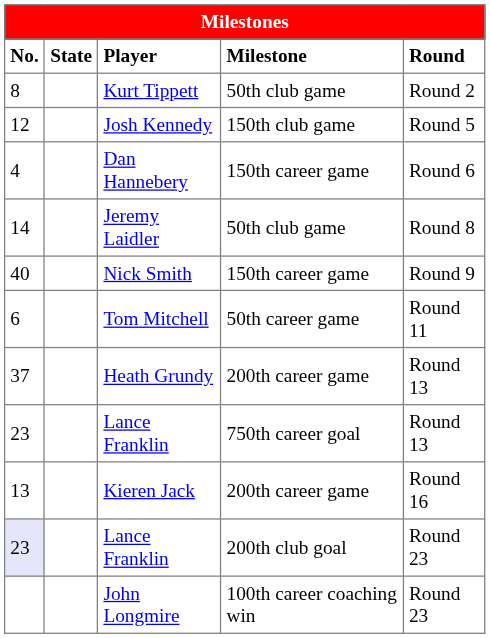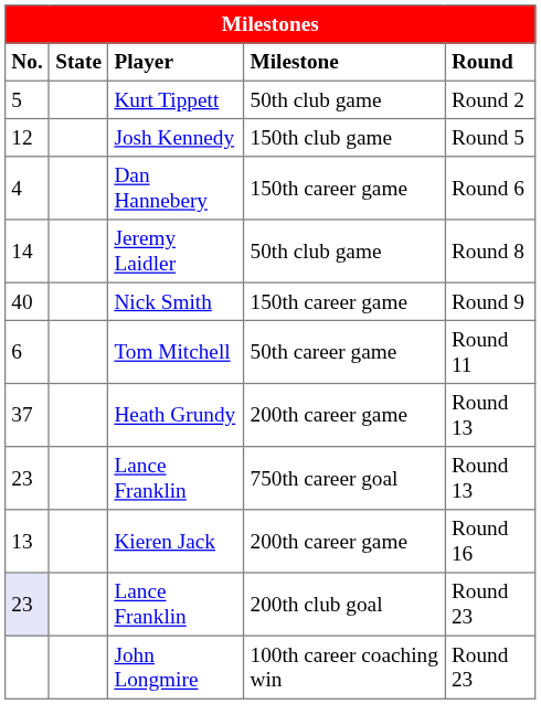 <table border="1" cellpadding="4" cellspacing="0"  style="text-align:left; font-size:95%; border-collapse:collapse; width:30%;">
 <tr style="background:red; color: white; text-align:center;">
 <th colspan="5" style="background:red; color: white; text-align:center;"><span>Milestones</span></th>
 </tr>
 <tr>
 <th>No.</th>
 <th>State</th>
 <th>Player</th>
 <th>Milestone</th>
 <th>Round</th>
 </tr>
 <tr>
-<td>8</td>
+<td>5</td>
 <td></td>
 <td><a href='#'>Kurt Tippett</a></td>
 <td>50th club game</td>
 <td>Round 2</td>
 </tr>
 <tr>
 <td>12</td>
 <td></td>
 <td><a href='#'>Josh Kennedy</a></td>
 <td>150th club game</td>
 <td>Round 5</td>
 </tr>
 <tr>
 <td>4</td>
 <td></td>
 <td><a href='#'>Dan Hannebery</a></td>
 <td>150th career game</td>
 <td>Round 6</td>
 </tr>
 <tr>
 <td>14</td>
 <td></td>
 <td><a href='#'>Jeremy Laidler</a></td>
 <td>50th club game</td>
 <td>Round 8</td>
 </tr>
 <tr>
 <td>40</td>
 <td></td>
 <td><a href='#'>Nick Smith</a></td>
 <td>150th career game</td>
 <td>Round 9</td>
 </tr>
 <tr>
 <td>6</td>
 <td></td>
 <td><a href='#'>Tom Mitchell</a></td>
 <td>50th career game</td>
 <td>Round 11</td>
 </tr>
 <tr>
 <td>37</td>
 <td></td>
 <td><a href='#'>Heath Grundy</a></td>
 <td>200th career game</td>
 <td>Round 13</td>
 </tr>
 <tr>
 <td>23</td>
 <td></td>
 <td><a href='#'>Lance Franklin</a></td>
 <td>750th career goal</td>
 <td>Round 13</td>
 </tr>
 <tr>
 <td>13</td>
 <td></td>
 <td><a href='#'>Kieren Jack</a></td>
 <td>200th career game</td>
 <td>Round 16</td>
 </tr>
 <tr>
 <td style="background: lavender;">23</td>
 <td></td>
 <td><a href='#'>Lance Franklin</a></td>
 <td>200th club goal</td>
 <td>Round 23</td>
 </tr>
 <tr>
 <td></td>
 <td></td>
 <td><a href='#'>John Longmire</a></td>
 <td>100th career coaching win</td>
 <td>Round 23</td>
 </tr>
 </table>
